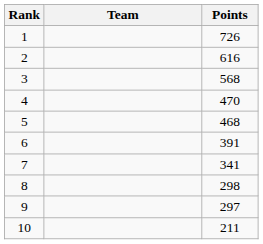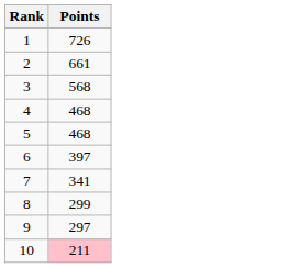 <table class="wikitable" style="text-align:center;">
 <tr>
 <th width=40>Rank</th>
-<th width=180>Team</th>
 <th width=60>Points</th>
 </tr>
 <tr>
 <td>1</td>
-<td align=left></td>
 <td>726</td>
 </tr>
 <tr>
 <td>2</td>
-<td align=left></td>
-<td>616</td>
+<td>661</td>
 </tr>
 <tr>
 <td>3</td>
-<td align=left></td>
 <td>568</td>
 </tr>
 <tr>
 <td>4</td>
-<td align=left></td>
-<td>470</td>
+<td>468</td>
 </tr>
 <tr>
 <td>5</td>
-<td align=left></td>
 <td>468</td>
 </tr>
 <tr>
 <td>6</td>
-<td align=left></td>
-<td>391</td>
+<td>397</td>
 </tr>
 <tr>
 <td>7</td>
-<td align=left></td>
 <td>341</td>
 </tr>
 <tr>
 <td>8</td>
-<td align=left></td>
-<td>298</td>
+<td>299</td>
 </tr>
 <tr>
 <td>9</td>
-<td align=left></td>
 <td>297</td>
 </tr>
 <tr>
 <td>10</td>
-<td align=left></td>
-<td>211</td>
+<td style="background: pink;">211</td>
 </tr>
 </table>
